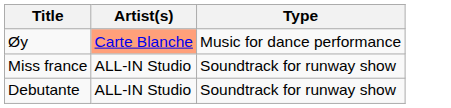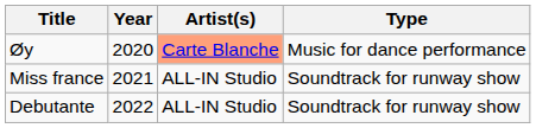 <table class="wikitable">
 <tr>
 <th>Title</th>
+<th>Year</th>
 <th>Artist(s)</th>
 <th>Type</th>
 </tr>
 <tr>
 <td>Øy</td>
+<td>2020</td>
 <td style="background: lightsalmon;"><a href='#'>Carte Blanche</a></td>
 <td>Music for dance performance</td>
 </tr>
 <tr>
 <td>Miss france</td>
+<td>2021</td>
 <td>ALL-IN Studio</td>
 <td>Soundtrack for runway show</td>
 </tr>
 <tr>
 <td>Debutante</td>
+<td>2022</td>
 <td>ALL-IN Studio</td>
 <td>Soundtrack for runway show</td>
 </tr>
 </table>
